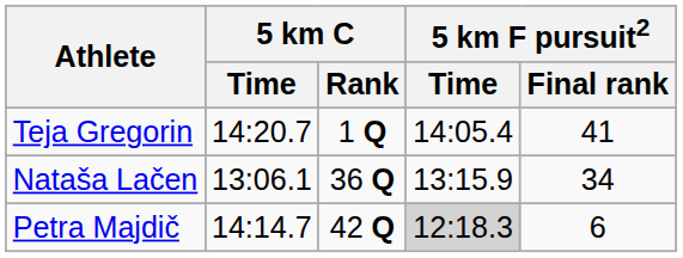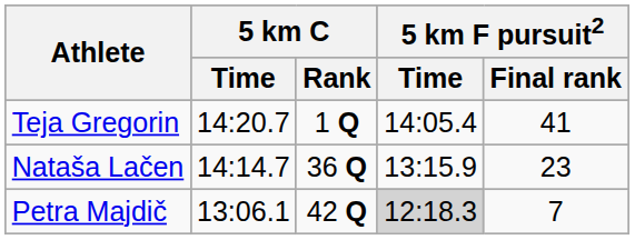 <table class="wikitable" border="1" style="font-size:90%">
 <tr>
 <th rowspan=2>Athlete</th>
 <th colspan=2>5 km C</th>
 <th colspan=2>5 km F pursuit<sup>2</sup></th>
 </tr>
 <tr>
 <th>Time</th>
 <th>Rank</th>
 <th>Time</th>
 <th>Final rank</th>
 </tr>
 <tr>
 <td><a href='#'>Teja Gregorin</a></td>
 <td align=center>14:20.7</td>
 <td align=center>1 <strong>Q</strong></td>
 <td align=center>14:05.4</td>
 <td align=center>41</td>
 </tr>
 <tr>
 <td><a href='#'>Nataša Lačen</a></td>
-<td align=center>13:06.1</td>
+<td align=center>14:14.7</td>
 <td align=center>36 <strong>Q</strong></td>
 <td align=center>13:15.9</td>
-<td align=center>34</td>
+<td align=center>23</td>
 </tr>
 <tr>
 <td><a href='#'>Petra Majdič</a></td>
-<td align=center>14:14.7</td>
+<td align=center>13:06.1</td>
 <td align=center>42 <strong>Q</strong></td>
 <td align=center style="background: lightgrey;">12:18.3</td>
-<td align=center>6</td>
+<td align=center>7</td>
 </tr>
 </table>
